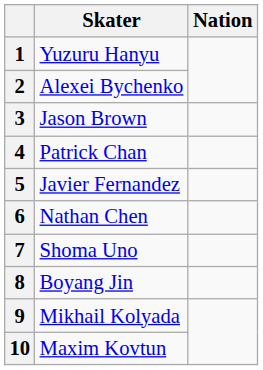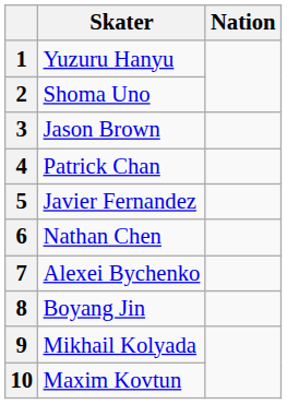 <table class="wikitable sortable" style="text-align: left">
 <tr>
 <th scope="col"></th>
 <th scope="col">Skater</th>
 <th scope="col">Nation</th>
 </tr>
 <tr>
 <th scope="row">1</th>
 <td><a href='#'>Yuzuru Hanyu</a></td>
 <td rowspan="2"></td>
 </tr>
 <tr>
 <th scope="row">2</th>
-<td><a href='#'>Alexei Bychenko</a></td>
+<td><a href='#'>Shoma Uno</a></td>
 </tr>
 <tr>
 <th scope="row">3</th>
 <td><a href='#'>Jason Brown</a></td>
 <td></td>
 </tr>
 <tr>
 <th scope="row">4</th>
 <td><a href='#'>Patrick Chan</a></td>
 <td></td>
 </tr>
 <tr>
 <th scope="row">5</th>
 <td><a href='#'>Javier Fernandez</a></td>
 <td></td>
 </tr>
 <tr>
 <th scope="row">6</th>
 <td><a href='#'>Nathan Chen</a></td>
 <td></td>
 </tr>
 <tr>
 <th scope="row">7</th>
-<td><a href='#'>Shoma Uno</a></td>
+<td><a href='#'>Alexei Bychenko</a></td>
 <td></td>
 </tr>
 <tr>
 <th scope="row">8</th>
 <td><a href='#'>Boyang Jin</a></td>
 <td></td>
 </tr>
 <tr>
 <th scope="row">9</th>
 <td><a href='#'>Mikhail Kolyada</a></td>
 <td rowspan="2"></td>
 </tr>
 <tr>
 <th scope="row">10</th>
 <td><a href='#'>Maxim Kovtun</a></td>
 </tr>
 </table>
